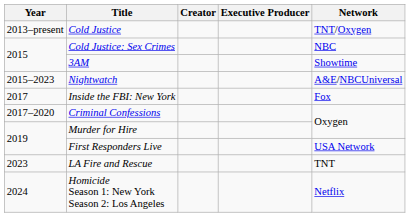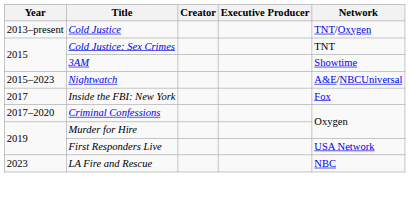 <table class="wikitable">
 <tr>
 <th>Year</th>
 <th>Title</th>
 <th>Creator</th>
 <th>Executive Producer</th>
 <th>Network</th>
 </tr>
 <tr>
 <td>2013–present</td>
 <td><em><a href='#'>Cold Justice</a></em></td>
 <td></td>
 <td></td>
 <td><a href='#'>TNT</a>/<a href='#'>Oxygen</a></td>
 </tr>
 <tr>
 <td rowspan="2">2015</td>
 <td><em><a href='#'>Cold Justice: Sex Crimes</a></em></td>
 <td></td>
 <td></td>
-<td><a href='#'>NBC</a></td>
+<td>TNT</td>
 </tr>
 <tr>
 <td><em><a href='#'>3AM</a></em></td>
 <td></td>
 <td></td>
 <td><a href='#'>Showtime</a></td>
 </tr>
 <tr>
 <td>2015–2023</td>
 <td><em><a href='#'>Nightwatch</a></em></td>
 <td></td>
 <td></td>
 <td><a href='#'>A&E</a>/<a href='#'>NBCUniversal</a></td>
 </tr>
 <tr>
 <td>2017</td>
 <td><em>Inside the FBI: New York</em></td>
 <td></td>
 <td></td>
 <td><a href='#'>Fox</a></td>
 </tr>
 <tr>
 <td>2017–2020</td>
 <td><em><a href='#'>Criminal Confessions</a></em></td>
 <td></td>
 <td></td>
 <td rowspan="2">Oxygen</td>
 </tr>
 <tr>
 <td rowspan="2">2019</td>
 <td><em>Murder for Hire</em></td>
 <td></td>
 <td></td>
 </tr>
 <tr>
 <td><em>First Responders Live</em></td>
 <td></td>
 <td></td>
 <td><a href='#'>USA Network</a></td>
 </tr>
 <tr>
 <td>2023</td>
 <td><em>LA Fire and Rescue</em></td>
 <td></td>
 <td></td>
-<td>TNT</td>
-</tr>
-<tr>
-<td>2024</td>
-<td><em>Homicide</em><br>Season 1: New York<br>Season 2: Los Angeles</td>
-<td></td>
-<td></td>
-<td><a href='#'>Netflix</a></td>
+<td><a href='#'>NBC</a></td>
 </tr>
 </table>
